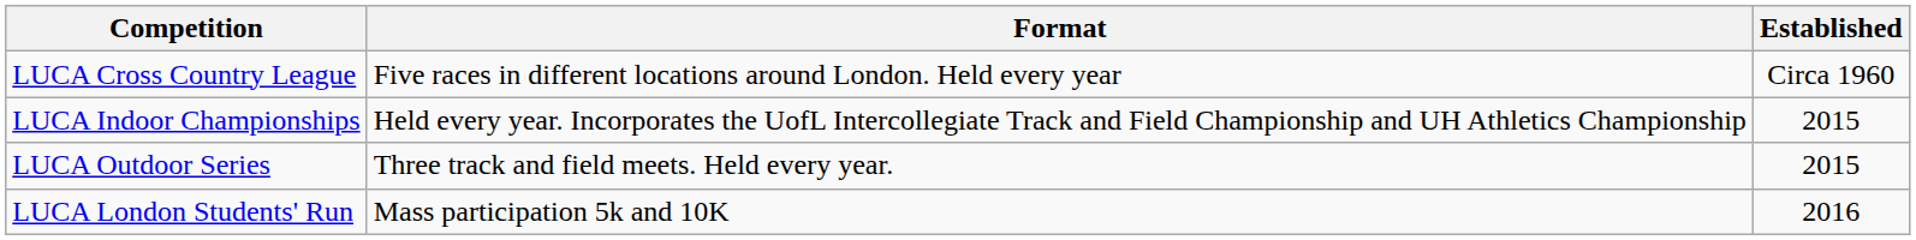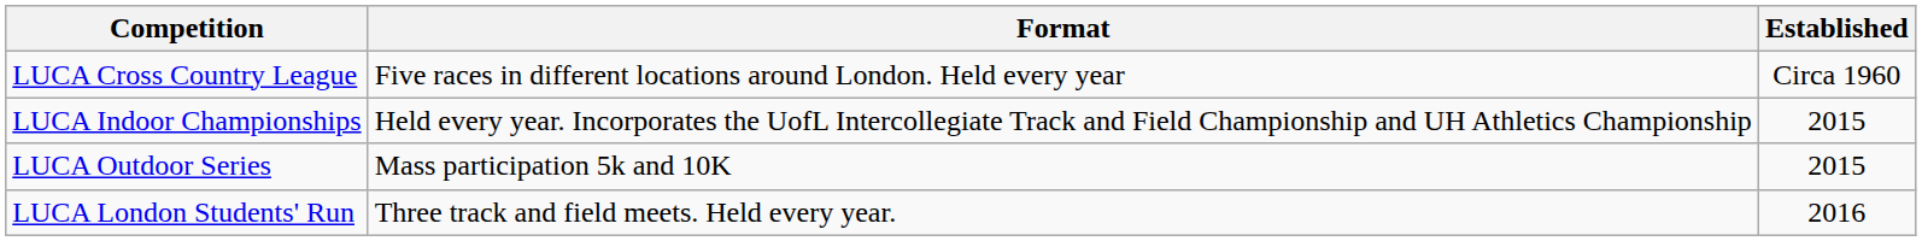 <table class="wikitable sortable">
 <tr>
 <th>Competition</th>
 <th>Format</th>
 <th>Established</th>
 </tr>
 <tr>
 <td><a href='#'>LUCA Cross Country League</a></td>
 <td>Five races in different locations around London. Held every year</td>
 <td align=center>Circa 1960</td>
 </tr>
 <tr>
 <td><a href='#'>LUCA Indoor Championships</a></td>
 <td>Held every year. Incorporates the UofL Intercollegiate Track and Field Championship and UH Athletics Championship</td>
 <td align=center>2015</td>
 </tr>
 <tr>
 <td><a href='#'>LUCA Outdoor Series</a></td>
-<td>Three track and field meets. Held every year.</td>
+<td>Mass participation 5k and 10K</td>
 <td align=center>2015</td>
 </tr>
 <tr>
 <td><a href='#'>LUCA London Students' Run</a></td>
-<td>Mass participation 5k and 10K</td>
+<td>Three track and field meets. Held every year.</td>
 <td align=center>2016</td>
 </tr>
 </table>
